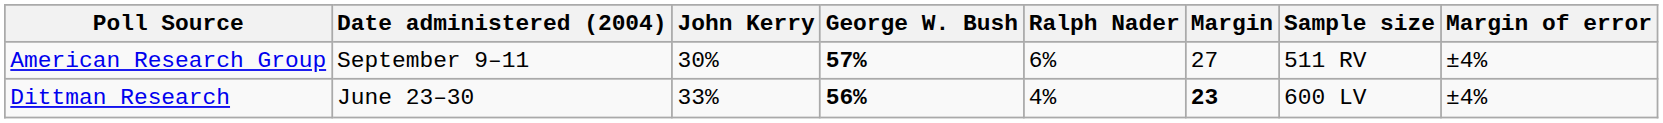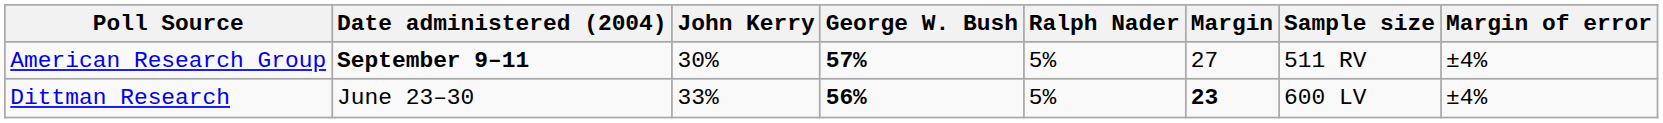 <table class="wikitable">
 <tr>
 <th>Poll Source</th>
 <th>Date administered (2004)</th>
 <th>John Kerry</th>
 <th>George W. Bush</th>
 <th>Ralph Nader</th>
 <th>Margin</th>
 <th>Sample size</th>
 <th>Margin of error</th>
 </tr>
 <tr>
 <td><a href='#'>American Research Group</a></td>
-<td>September 9–11</td>
+<td><strong>September 9–11</strong></td>
 <td>30%</td>
 <td><strong>57%</strong></td>
-<td>6%</td>
+<td>5%</td>
 <td>27</td>
 <td>511 RV</td>
 <td>±4%</td>
 </tr>
 <tr>
 <td><a href='#'>Dittman Research</a></td>
 <td>June 23–30</td>
 <td>33%</td>
 <td><strong>56%</strong></td>
-<td>4%</td>
+<td>5%</td>
 <td><strong>23</strong></td>
 <td>600 LV</td>
 <td>±4%</td>
 </tr>
 </table>
